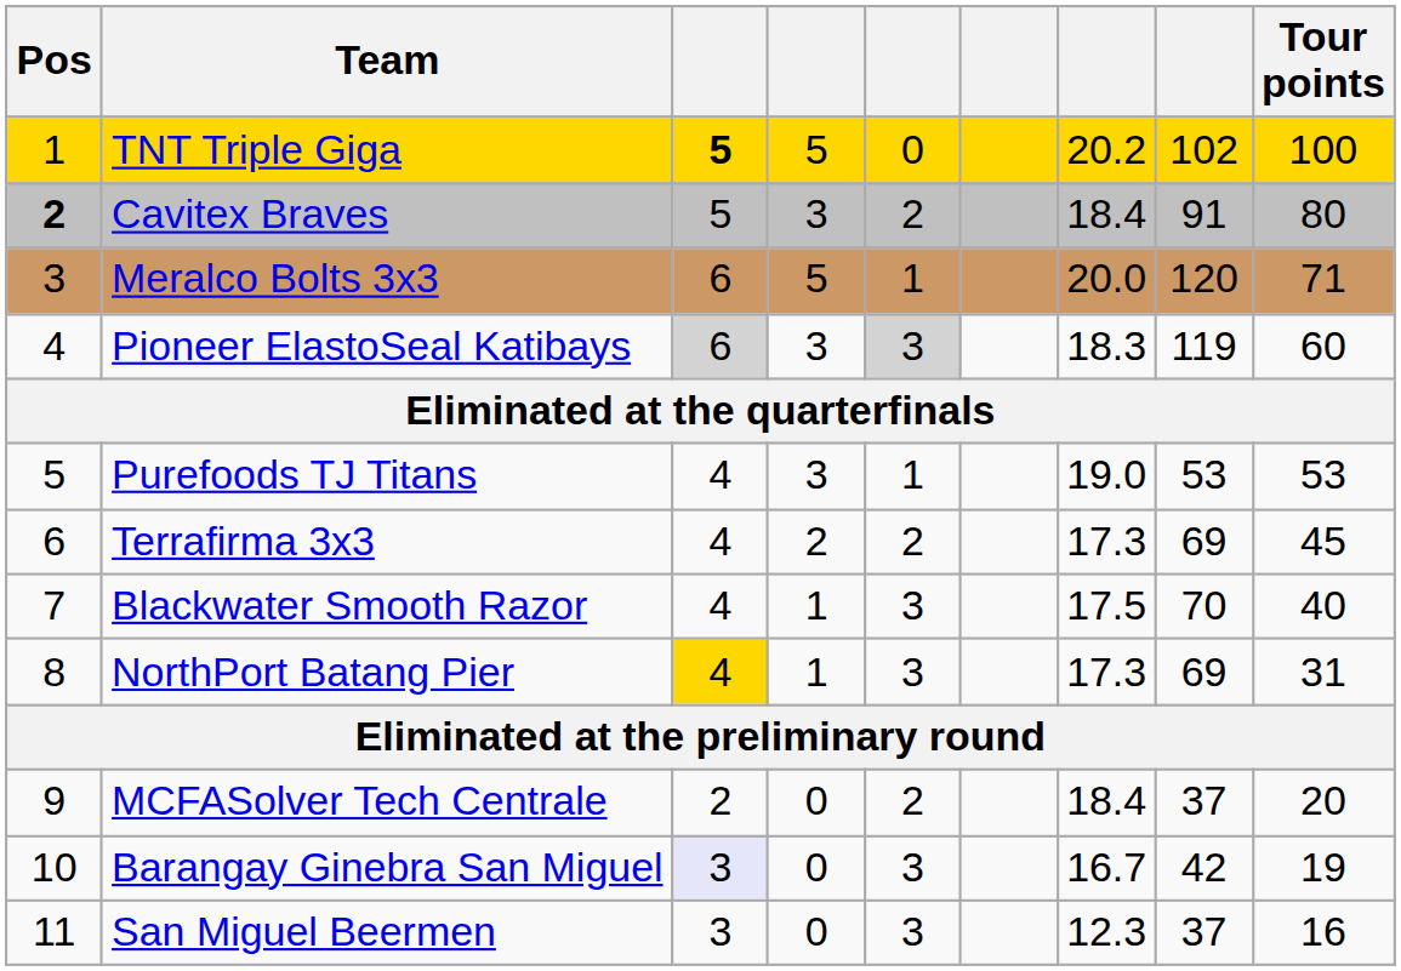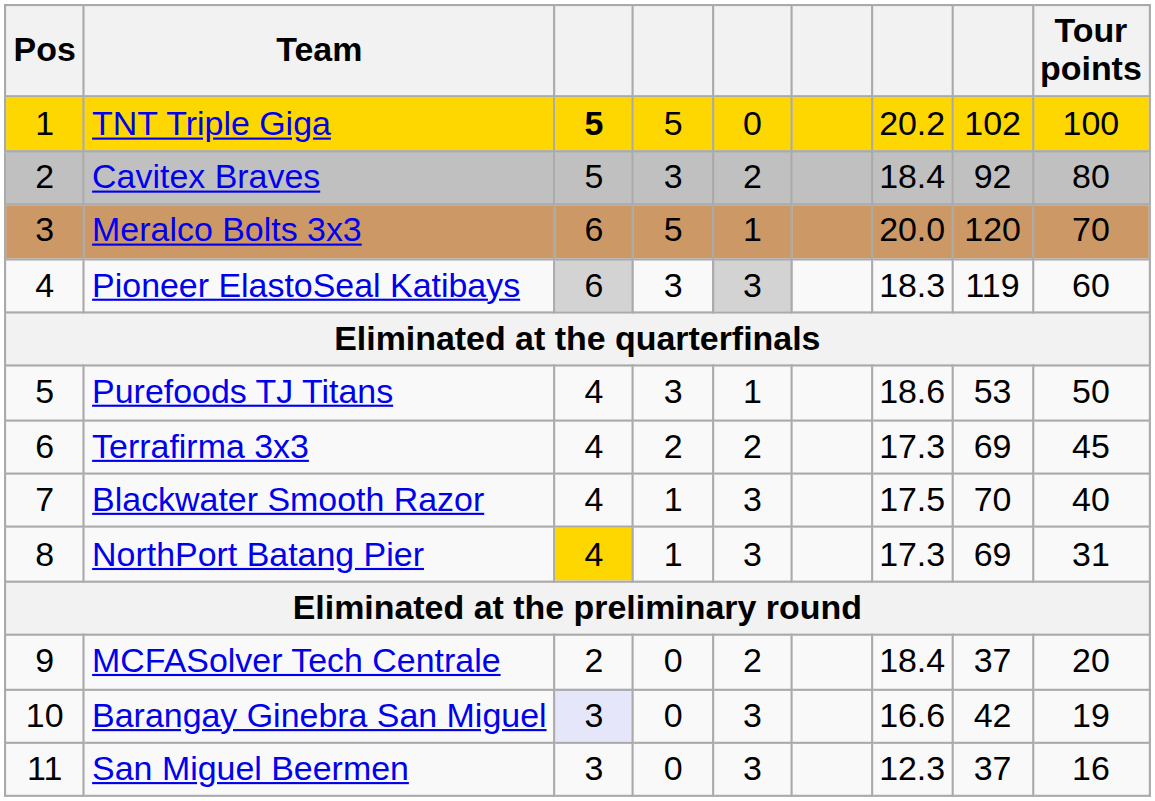 <table class="wikitable" style="text-align:center">
 <tr>
 <th width=30>Pos</th>
 <th width=180>Team</th>
 <th width=30></th>
 <th width=30></th>
 <th width=30></th>
 <th width=30></th>
 <th width=30></th>
 <th width=30></th>
 <th width=30>Tour points</th>
 </tr>
 <tr bgcolor=gold>
 <td>1</td>
 <td align=left><a href='#'>TNT Triple Giga</a></td>
 <td><strong>5</strong></td>
 <td>5</td>
 <td>0</td>
 <td></td>
 <td>20.2</td>
 <td>102</td>
 <td>100</td>
 </tr>
 <tr bgcolor=silver>
-<td><strong>2</strong></td>
+<td>2</td>
 <td align=left><a href='#'>Cavitex Braves</a></td>
 <td>5</td>
 <td>3</td>
 <td>2</td>
 <td></td>
 <td>18.4</td>
-<td>91</td>
+<td>92</td>
 <td>80</td>
 </tr>
 <tr bgcolor=cc9966>
 <td>3</td>
 <td align=left><a href='#'>Meralco Bolts 3x3</a></td>
 <td>6</td>
 <td>5</td>
 <td>1</td>
 <td></td>
 <td>20.0</td>
 <td>120</td>
-<td>71</td>
+<td>70</td>
 </tr>
 <tr>
 <td>4</td>
 <td align=left><a href='#'>Pioneer ElastoSeal Katibays</a></td>
 <td style="background: lightgrey;">6</td>
 <td>3</td>
 <td style="background: lightgrey;">3</td>
 <td></td>
 <td>18.3</td>
 <td>119</td>
 <td>60</td>
 </tr>
 <tr>
 <th colspan=9>Eliminated at the quarterfinals</th>
 </tr>
 <tr>
 <td>5</td>
 <td align=left><a href='#'>Purefoods TJ Titans</a></td>
 <td>4</td>
 <td>3</td>
 <td>1</td>
 <td></td>
-<td>19.0</td>
+<td>18.6</td>
 <td>53</td>
-<td>53</td>
+<td>50</td>
 </tr>
 <tr>
 <td>6</td>
 <td align=left><a href='#'>Terrafirma 3x3</a></td>
 <td>4</td>
 <td>2</td>
 <td>2</td>
 <td></td>
 <td>17.3</td>
 <td>69</td>
 <td>45</td>
 </tr>
 <tr>
 <td>7</td>
 <td align=left><a href='#'>Blackwater Smooth Razor</a></td>
 <td>4</td>
 <td>1</td>
 <td>3</td>
 <td></td>
 <td>17.5</td>
 <td>70</td>
 <td>40</td>
 </tr>
 <tr>
 <td>8</td>
 <td align=left><a href='#'>NorthPort Batang Pier</a></td>
 <td style="background: gold;">4</td>
 <td>1</td>
 <td>3</td>
 <td></td>
 <td>17.3</td>
 <td>69</td>
 <td>31</td>
 </tr>
 <tr>
 <th colspan=9>Eliminated at the preliminary round</th>
 </tr>
 <tr>
 <td>9</td>
 <td align=left><a href='#'>MCFASolver Tech Centrale</a></td>
 <td>2</td>
 <td>0</td>
 <td>2</td>
 <td></td>
 <td>18.4</td>
 <td>37</td>
 <td>20</td>
 </tr>
 <tr>
 <td>10</td>
 <td align=left nowrap><a href='#'>Barangay Ginebra San Miguel</a></td>
 <td style="background: lavender;">3</td>
 <td>0</td>
 <td>3</td>
 <td></td>
-<td>16.7</td>
+<td>16.6</td>
 <td>42</td>
 <td>19</td>
 </tr>
 <tr>
 <td>11</td>
 <td align=left><a href='#'>San Miguel Beermen</a></td>
 <td>3</td>
 <td>0</td>
 <td>3</td>
 <td></td>
 <td>12.3</td>
 <td>37</td>
 <td>16</td>
 </tr>
 </table>
